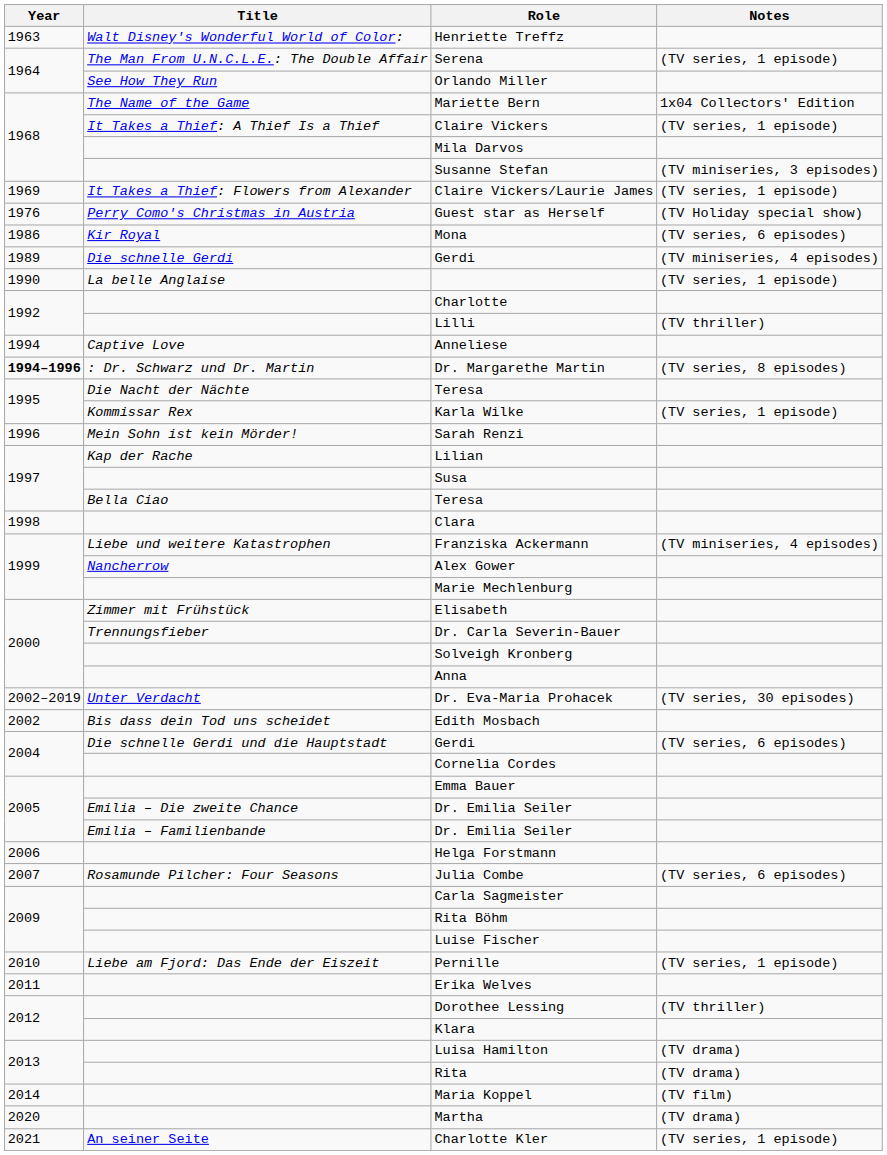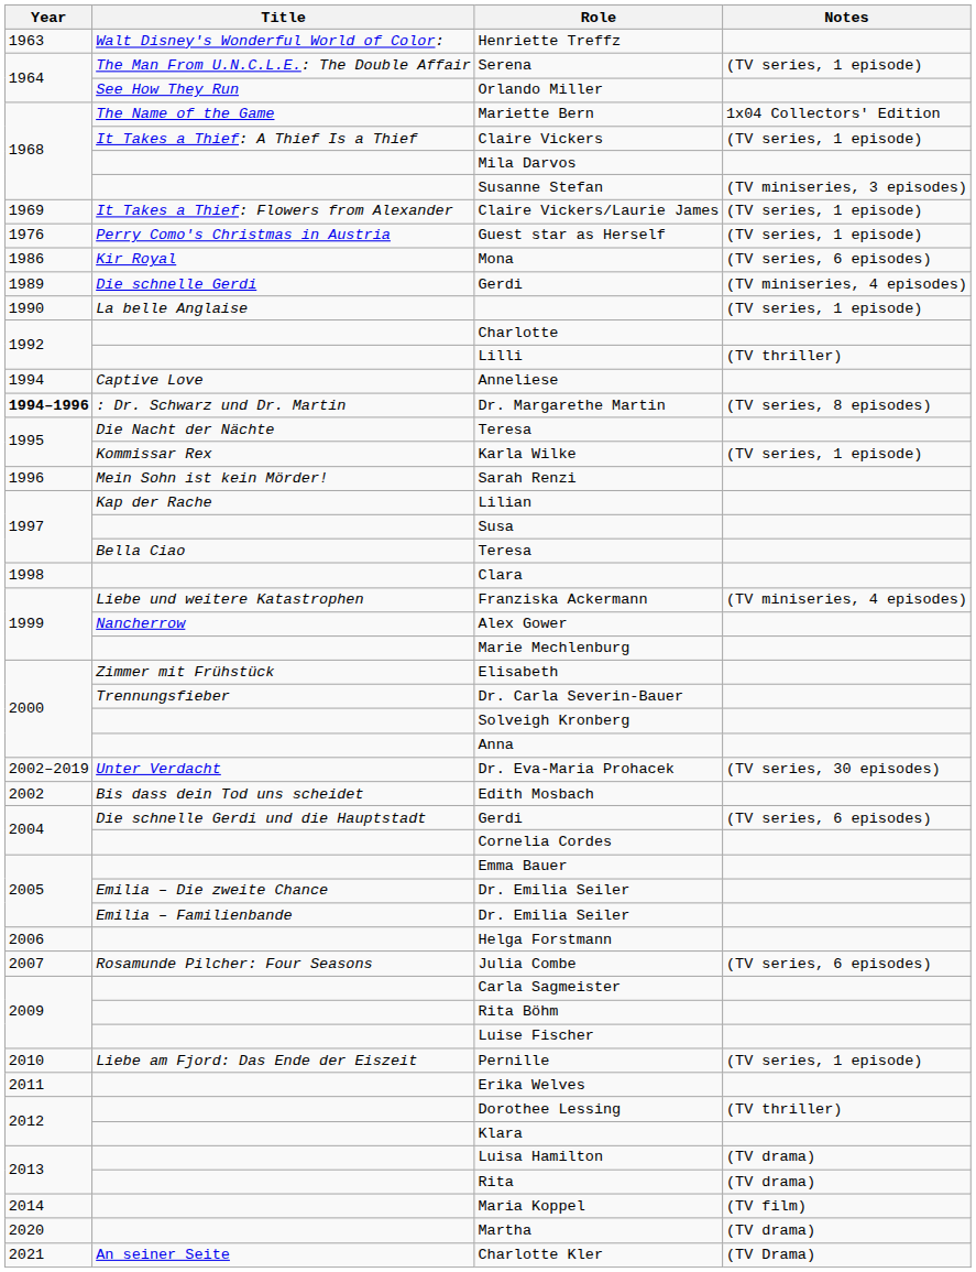 <table class="wikitable sortable">
 <tr>
 <th>Year</th>
 <th>Title</th>
 <th>Role</th>
 <th class="unsortable">Notes</th>
 </tr>
 <tr>
 <td>1963</td>
 <td><em><a href='#'>Walt Disney's Wonderful World of Color</a>: </em></td>
 <td>Henriette Treffz</td>
 <td></td>
 </tr>
 <tr>
 <td rowspan=2>1964</td>
 <td><em><a href='#'>The Man From U.N.C.L.E.</a>: The Double Affair</em></td>
 <td>Serena</td>
 <td>(TV series, 1 episode)</td>
 </tr>
 <tr>
 <td><em><a href='#'>See How They Run</a></em></td>
 <td>Orlando Miller</td>
 <td></td>
 </tr>
 <tr>
 <td rowspan=4>1968</td>
 <td><em><a href='#'>The Name of the Game</a></em></td>
 <td>Mariette Bern</td>
 <td>1x04 Collectors' Edition</td>
 </tr>
 <tr>
 <td><em><a href='#'>It Takes a Thief</a>: A Thief Is a Thief</em></td>
 <td>Claire Vickers</td>
 <td>(TV series, 1 episode)</td>
 </tr>
 <tr>
 <td><em></em></td>
 <td>Mila Darvos</td>
 <td></td>
 </tr>
 <tr>
 <td><em></em></td>
 <td>Susanne Stefan</td>
 <td>(TV miniseries, 3 episodes)</td>
 </tr>
 <tr>
 <td>1969</td>
 <td><em><a href='#'>It Takes a Thief</a>: Flowers from Alexander</em></td>
 <td>Claire Vickers/Laurie James</td>
 <td>(TV series, 1 episode)</td>
 </tr>
 <tr>
 <td>1976</td>
 <td><em><a href='#'>Perry Como's Christmas in Austria</a></em></td>
 <td>Guest star as Herself</td>
-<td>(TV Holiday special show)</td>
+<td>(TV series, 1 episode)</td>
 </tr>
 <tr>
 <td>1986</td>
 <td><em><a href='#'>Kir Royal</a></em></td>
 <td>Mona</td>
 <td>(TV series, 6 episodes)</td>
 </tr>
 <tr>
 <td>1989</td>
 <td><em><a href='#'>Die schnelle Gerdi</a></em></td>
 <td>Gerdi</td>
 <td>(TV miniseries, 4 episodes)</td>
 </tr>
 <tr>
 <td>1990</td>
 <td><em>La belle Anglaise</em></td>
 <td></td>
 <td>(TV series, 1 episode)</td>
 </tr>
 <tr>
 <td rowspan=2>1992</td>
 <td><em></em></td>
 <td>Charlotte</td>
 <td></td>
 </tr>
 <tr>
 <td><em></em></td>
 <td>Lilli</td>
 <td>(TV thriller)</td>
 </tr>
 <tr>
 <td>1994</td>
 <td><em>Captive Love</em></td>
 <td>Anneliese</td>
 <td></td>
 </tr>
 <tr>
 <td><strong>1994–1996</strong></td>
 <td><em>: Dr. Schwarz und Dr. Martin</em></td>
 <td>Dr. Margarethe Martin</td>
 <td>(TV series, 8 episodes)</td>
 </tr>
 <tr>
 <td rowspan=2>1995</td>
 <td><em>Die Nacht der Nächte</em></td>
 <td>Teresa</td>
 <td></td>
 </tr>
 <tr>
 <td><em>Kommissar Rex</em></td>
 <td>Karla Wilke</td>
 <td>(TV series, 1 episode)</td>
 </tr>
 <tr>
 <td>1996</td>
 <td><em>Mein Sohn ist kein Mörder!</em></td>
 <td>Sarah Renzi</td>
 <td></td>
 </tr>
 <tr>
 <td rowspan=3>1997</td>
 <td><em>Kap der Rache</em></td>
 <td>Lilian</td>
 <td></td>
 </tr>
 <tr>
 <td><em></em></td>
 <td>Susa</td>
 <td></td>
 </tr>
 <tr>
 <td><em>Bella Ciao</em></td>
 <td>Teresa</td>
 <td></td>
 </tr>
 <tr>
 <td>1998</td>
 <td><em></em></td>
 <td>Clara</td>
 <td></td>
 </tr>
 <tr>
 <td rowspan=3>1999</td>
 <td><em>Liebe und weitere Katastrophen</em></td>
 <td>Franziska Ackermann</td>
 <td>(TV miniseries, 4 episodes)</td>
 </tr>
 <tr>
 <td><em><a href='#'>Nancherrow</a></em></td>
 <td>Alex Gower</td>
 <td></td>
 </tr>
 <tr>
 <td><em></em></td>
 <td>Marie Mechlenburg</td>
 <td></td>
 </tr>
 <tr>
 <td rowspan=4>2000</td>
 <td><em>Zimmer mit Frühstück</em></td>
 <td>Elisabeth</td>
 <td></td>
 </tr>
 <tr>
 <td><em>Trennungsfieber</em></td>
 <td>Dr. Carla Severin-Bauer</td>
 <td></td>
 </tr>
 <tr>
 <td><em></em></td>
 <td>Solveigh Kronberg</td>
 <td></td>
 </tr>
 <tr>
 <td><em></em></td>
 <td>Anna</td>
 <td></td>
 </tr>
 <tr>
 <td>2002–2019</td>
 <td><em><a href='#'>Unter Verdacht</a></em></td>
 <td>Dr. Eva-Maria Prohacek</td>
 <td>(TV series, 30 episodes)</td>
 </tr>
 <tr>
 <td>2002</td>
 <td><em>Bis dass dein Tod uns scheidet</em></td>
 <td>Edith Mosbach</td>
 <td></td>
 </tr>
 <tr>
 <td rowspan=2>2004</td>
 <td><em>Die schnelle Gerdi und die Hauptstadt</em></td>
 <td>Gerdi</td>
 <td>(TV series, 6 episodes)</td>
 </tr>
 <tr>
 <td><em></em></td>
 <td>Cornelia Cordes</td>
 <td></td>
 </tr>
 <tr>
 <td rowspan=3>2005</td>
 <td><em></em></td>
 <td>Emma Bauer</td>
 <td></td>
 </tr>
 <tr>
 <td><em>Emilia – Die zweite Chance</em></td>
 <td>Dr. Emilia Seiler</td>
 <td></td>
 </tr>
 <tr>
 <td><em>Emilia – Familienbande</em></td>
 <td>Dr. Emilia Seiler</td>
 <td></td>
 </tr>
 <tr>
 <td>2006</td>
 <td><em></em></td>
 <td>Helga Forstmann</td>
 <td></td>
 </tr>
 <tr>
 <td>2007</td>
 <td><em>Rosamunde Pilcher: Four Seasons</em></td>
 <td>Julia Combe</td>
 <td>(TV series, 6 episodes)</td>
 </tr>
 <tr>
 <td rowspan=3>2009</td>
 <td><em></em></td>
 <td>Carla Sagmeister</td>
 <td></td>
 </tr>
 <tr>
 <td><em></em></td>
 <td>Rita Böhm</td>
 <td></td>
 </tr>
 <tr>
 <td><em></em></td>
 <td>Luise Fischer</td>
 <td></td>
 </tr>
 <tr>
 <td>2010</td>
 <td><em>Liebe am Fjord: Das Ende der Eiszeit</em></td>
 <td>Pernille</td>
 <td>(TV series, 1 episode)</td>
 </tr>
 <tr>
 <td>2011</td>
 <td><em></em></td>
 <td>Erika Welves</td>
 <td></td>
 </tr>
 <tr>
 <td rowspan=2>2012</td>
 <td><em></em></td>
 <td>Dorothee Lessing</td>
 <td>(TV thriller)</td>
 </tr>
 <tr>
 <td><em></em></td>
 <td>Klara</td>
 <td></td>
 </tr>
 <tr>
 <td rowspan=2>2013</td>
 <td><em></em></td>
 <td>Luisa Hamilton</td>
 <td>(TV drama)</td>
 </tr>
 <tr>
 <td><em></em></td>
 <td>Rita</td>
 <td>(TV drama)</td>
 </tr>
 <tr>
 <td>2014</td>
 <td><em></em></td>
 <td>Maria Koppel</td>
 <td>(TV film)</td>
 </tr>
 <tr>
 <td>2020</td>
 <td><em></em></td>
 <td>Martha</td>
 <td>(TV drama)</td>
 </tr>
 <tr>
 <td>2021</td>
 <td><a href='#'>An seiner Seite</a></td>
 <td>Charlotte Kler</td>
-<td>(TV series, 1 episode)</td>
+<td>(TV Drama)</td>
 </tr>
 </table>
